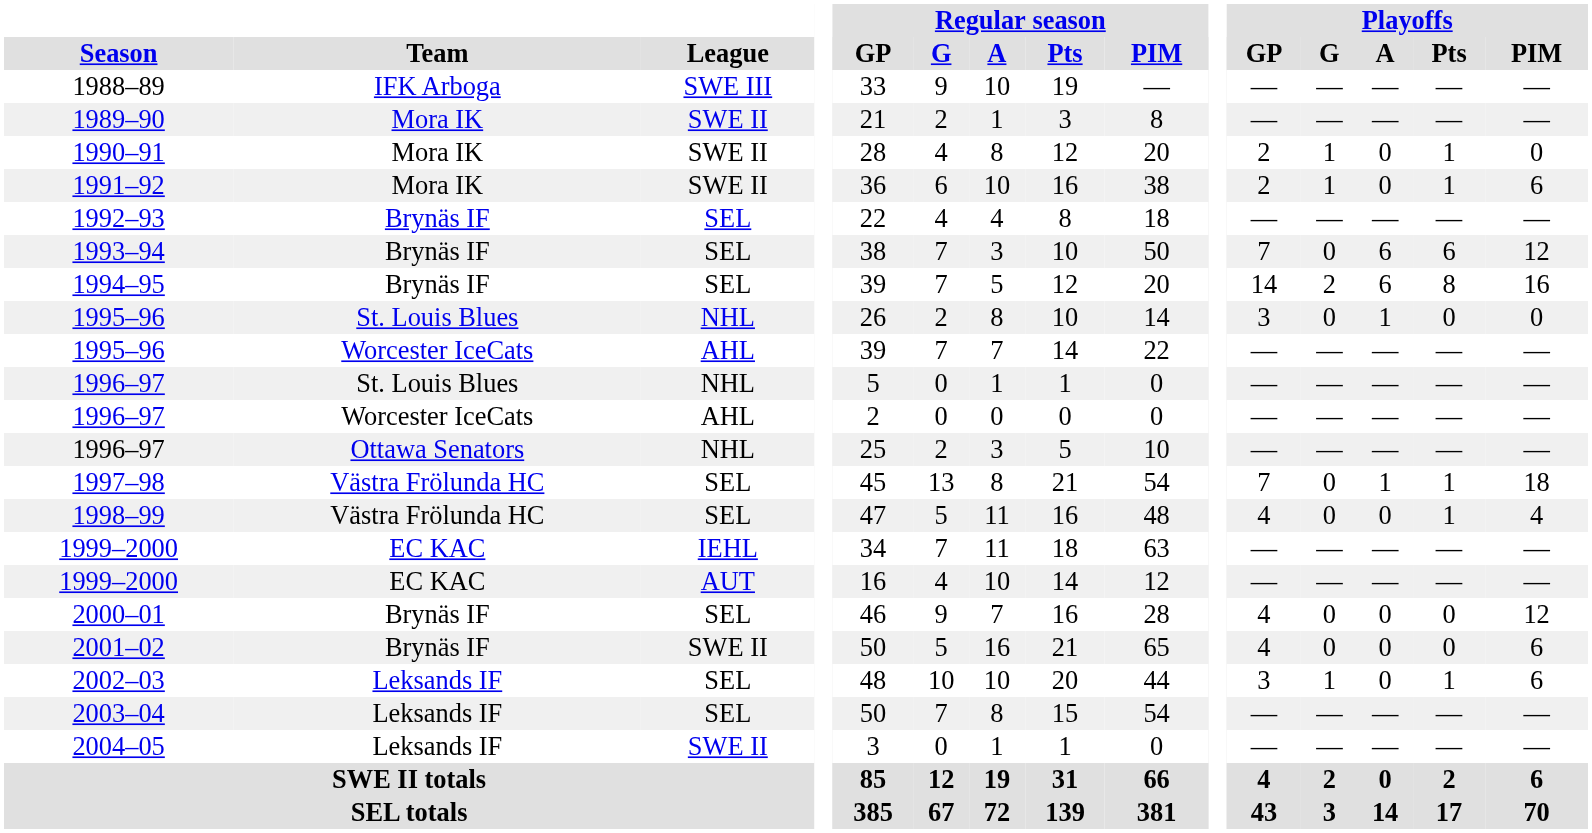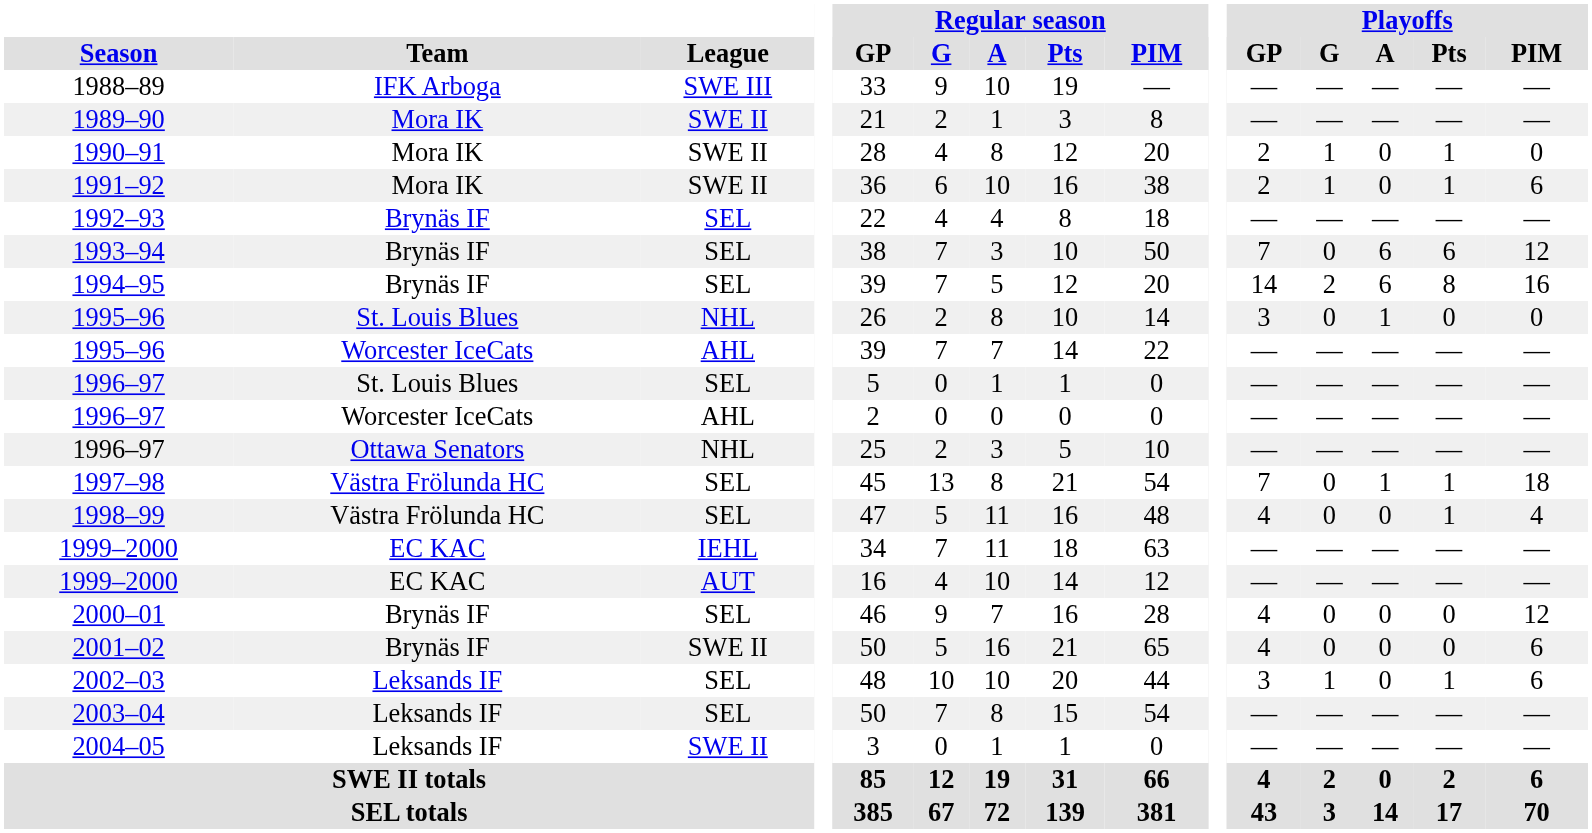 <table border="0" cellpadding="1" cellspacing="0" style="text-align:center; width:60em">
 <tr bgcolor="#e0e0e0">
 <th colspan="3" bgcolor="#ffffff"> </th>
 <th rowspan="99" bgcolor="#ffffff"> </th>
 <th colspan="5"><a href='#'>Regular season</a></th>
 <th rowspan="99" bgcolor="#ffffff"> </th>
 <th colspan="5"><a href='#'>Playoffs</a></th>
 </tr>
 <tr bgcolor="#e0e0e0">
 <th><a href='#'>Season</a></th>
 <th>Team</th>
 <th>League</th>
 <th>GP</th>
 <th><a href='#'>G</a></th>
 <th><a href='#'>A</a></th>
 <th><a href='#'>Pts</a></th>
 <th><a href='#'>PIM</a></th>
 <th>GP</th>
 <th>G</th>
 <th>A</th>
 <th>Pts</th>
 <th>PIM</th>
 </tr>
 <tr>
 <td>1988–89</td>
 <td><a href='#'>IFK Arboga</a></td>
 <td><a href='#'>SWE III</a></td>
 <td>33</td>
 <td>9</td>
 <td>10</td>
 <td>19</td>
 <td>—</td>
 <td>—</td>
 <td>—</td>
 <td>—</td>
 <td>—</td>
 <td>—</td>
 </tr>
 <tr bgcolor="#f0f0f0">
 <td><a href='#'>1989–90</a></td>
 <td><a href='#'>Mora IK</a></td>
 <td><a href='#'>SWE II</a></td>
 <td>21</td>
 <td>2</td>
 <td>1</td>
 <td>3</td>
 <td>8</td>
 <td>—</td>
 <td>—</td>
 <td>—</td>
 <td>—</td>
 <td>—</td>
 </tr>
 <tr>
 <td><a href='#'>1990–91</a></td>
 <td>Mora IK</td>
 <td>SWE II</td>
 <td>28</td>
 <td>4</td>
 <td>8</td>
 <td>12</td>
 <td>20</td>
 <td>2</td>
 <td>1</td>
 <td>0</td>
 <td>1</td>
 <td>0</td>
 </tr>
 <tr bgcolor="#f0f0f0">
 <td><a href='#'>1991–92</a></td>
 <td>Mora IK</td>
 <td>SWE II</td>
 <td>36</td>
 <td>6</td>
 <td>10</td>
 <td>16</td>
 <td>38</td>
 <td>2</td>
 <td>1</td>
 <td>0</td>
 <td>1</td>
 <td>6</td>
 </tr>
 <tr>
 <td><a href='#'>1992–93</a></td>
 <td><a href='#'>Brynäs IF</a></td>
 <td><a href='#'>SEL</a></td>
 <td>22</td>
 <td>4</td>
 <td>4</td>
 <td>8</td>
 <td>18</td>
 <td>—</td>
 <td>—</td>
 <td>—</td>
 <td>—</td>
 <td>—</td>
 </tr>
 <tr bgcolor="#f0f0f0">
 <td><a href='#'>1993–94</a></td>
 <td>Brynäs IF</td>
 <td>SEL</td>
 <td>38</td>
 <td>7</td>
 <td>3</td>
 <td>10</td>
 <td>50</td>
 <td>7</td>
 <td>0</td>
 <td>6</td>
 <td>6</td>
 <td>12</td>
 </tr>
 <tr>
 <td><a href='#'>1994–95</a></td>
 <td>Brynäs IF</td>
 <td>SEL</td>
 <td>39</td>
 <td>7</td>
 <td>5</td>
 <td>12</td>
 <td>20</td>
 <td>14</td>
 <td>2</td>
 <td>6</td>
 <td>8</td>
 <td>16</td>
 </tr>
 <tr bgcolor="#f0f0f0">
 <td><a href='#'>1995–96</a></td>
 <td><a href='#'>St. Louis Blues</a></td>
 <td><a href='#'>NHL</a></td>
 <td>26</td>
 <td>2</td>
 <td>8</td>
 <td>10</td>
 <td>14</td>
 <td>3</td>
 <td>0</td>
 <td>1</td>
 <td>0</td>
 <td>0</td>
 </tr>
 <tr>
 <td><a href='#'>1995–96</a></td>
 <td><a href='#'>Worcester IceCats</a></td>
 <td><a href='#'>AHL</a></td>
 <td>39</td>
 <td>7</td>
 <td>7</td>
 <td>14</td>
 <td>22</td>
 <td>—</td>
 <td>—</td>
 <td>—</td>
 <td>—</td>
 <td>—</td>
 </tr>
 <tr bgcolor="#f0f0f0">
 <td><a href='#'>1996–97</a></td>
 <td>St. Louis Blues</td>
-<td>NHL</td>
+<td>SEL</td>
 <td>5</td>
 <td>0</td>
 <td>1</td>
 <td>1</td>
 <td>0</td>
 <td>—</td>
 <td>—</td>
 <td>—</td>
 <td>—</td>
 <td>—</td>
 </tr>
 <tr>
 <td><a href='#'>1996–97</a></td>
 <td>Worcester IceCats</td>
 <td>AHL</td>
 <td>2</td>
 <td>0</td>
 <td>0</td>
 <td>0</td>
 <td>0</td>
 <td>—</td>
 <td>—</td>
 <td>—</td>
 <td>—</td>
 <td>—</td>
 </tr>
 <tr bgcolor="#f0f0f0">
 <td>1996–97</td>
 <td><a href='#'>Ottawa Senators</a></td>
 <td>NHL</td>
 <td>25</td>
 <td>2</td>
 <td>3</td>
 <td>5</td>
 <td>10</td>
 <td>—</td>
 <td>—</td>
 <td>—</td>
 <td>—</td>
 <td>—</td>
 </tr>
 <tr>
 <td><a href='#'>1997–98</a></td>
 <td><a href='#'>Västra Frölunda HC</a></td>
 <td>SEL</td>
 <td>45</td>
 <td>13</td>
 <td>8</td>
 <td>21</td>
 <td>54</td>
 <td>7</td>
 <td>0</td>
 <td>1</td>
 <td>1</td>
 <td>18</td>
 </tr>
 <tr bgcolor="#f0f0f0">
 <td><a href='#'>1998–99</a></td>
 <td>Västra Frölunda HC</td>
 <td>SEL</td>
 <td>47</td>
 <td>5</td>
 <td>11</td>
 <td>16</td>
 <td>48</td>
 <td>4</td>
 <td>0</td>
 <td>0</td>
 <td>1</td>
 <td>4</td>
 </tr>
 <tr>
 <td><a href='#'>1999–2000</a></td>
 <td><a href='#'>EC KAC</a></td>
 <td><a href='#'>IEHL</a></td>
 <td>34</td>
 <td>7</td>
 <td>11</td>
 <td>18</td>
 <td>63</td>
 <td>—</td>
 <td>—</td>
 <td>—</td>
 <td>—</td>
 <td>—</td>
 </tr>
 <tr bgcolor="#f0f0f0">
 <td><a href='#'>1999–2000</a></td>
 <td>EC KAC</td>
 <td><a href='#'>AUT</a></td>
 <td>16</td>
 <td>4</td>
 <td>10</td>
 <td>14</td>
 <td>12</td>
 <td>—</td>
 <td>—</td>
 <td>—</td>
 <td>—</td>
 <td>—</td>
 </tr>
 <tr>
 <td><a href='#'>2000–01</a></td>
 <td>Brynäs IF</td>
 <td>SEL</td>
 <td>46</td>
 <td>9</td>
 <td>7</td>
 <td>16</td>
 <td>28</td>
 <td>4</td>
 <td>0</td>
 <td>0</td>
 <td>0</td>
 <td>12</td>
 </tr>
 <tr bgcolor="#f0f0f0">
 <td><a href='#'>2001–02</a></td>
 <td>Brynäs IF</td>
 <td>SWE II</td>
 <td>50</td>
 <td>5</td>
 <td>16</td>
 <td>21</td>
 <td>65</td>
 <td>4</td>
 <td>0</td>
 <td>0</td>
 <td>0</td>
 <td>6</td>
 </tr>
 <tr>
 <td><a href='#'>2002–03</a></td>
 <td><a href='#'>Leksands IF</a></td>
 <td>SEL</td>
 <td>48</td>
 <td>10</td>
 <td>10</td>
 <td>20</td>
 <td>44</td>
 <td>3</td>
 <td>1</td>
 <td>0</td>
 <td>1</td>
 <td>6</td>
 </tr>
 <tr bgcolor="#f0f0f0">
 <td><a href='#'>2003–04</a></td>
 <td>Leksands IF</td>
 <td>SEL</td>
 <td>50</td>
 <td>7</td>
 <td>8</td>
 <td>15</td>
 <td>54</td>
 <td>—</td>
 <td>—</td>
 <td>—</td>
 <td>—</td>
 <td>—</td>
 </tr>
 <tr>
 <td><a href='#'>2004–05</a></td>
 <td>Leksands IF</td>
 <td><a href='#'>SWE II</a></td>
 <td>3</td>
 <td>0</td>
 <td>1</td>
 <td>1</td>
 <td>0</td>
 <td>—</td>
 <td>—</td>
 <td>—</td>
 <td>—</td>
 <td>—</td>
 </tr>
 <tr bgcolor="#e0e0e0">
 <th colspan="3">SWE II totals</th>
 <th>85</th>
 <th>12</th>
 <th>19</th>
 <th>31</th>
 <th>66</th>
 <th>4</th>
 <th>2</th>
 <th>0</th>
 <th>2</th>
 <th>6</th>
 </tr>
 <tr bgcolor="#e0e0e0">
 <th colspan="3">SEL totals</th>
 <th>385</th>
 <th>67</th>
 <th>72</th>
 <th>139</th>
 <th>381</th>
 <th>43</th>
 <th>3</th>
 <th>14</th>
 <th>17</th>
 <th>70</th>
 </tr>
 </table>
